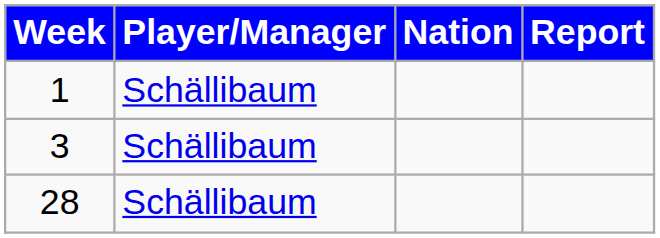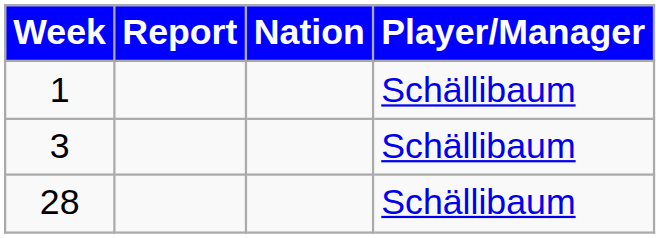 <table class=wikitable>
 <tr>
 <th style="background:#0000FF; color:white; text-align:center;">Week</th>
+<th style="background:#0000FF; color:white; text-align:center;">Report</th>
+<th style="background:#0000FF; color:white; text-align:center;">Nation</th>
 <th style="background:#0000FF; color:white; text-align:center;">Player/Manager</th>
-<th style="background:#0000FF; color:white; text-align:center;">Nation</th>
-<th style="background:#0000FF; color:white; text-align:center;">Report</th>
 </tr>
 <tr>
 <td style="text-align:center;">1</td>
+<td style="text-align:center;"></td>
+<td></td>
 <td><a href='#'>Schällibaum</a></td>
-<td></td>
-<td style="text-align:center;"></td>
 </tr>
 <tr>
 <td style="text-align:center;">3</td>
+<td style="text-align:center;"></td>
+<td></td>
 <td><a href='#'>Schällibaum</a></td>
-<td></td>
-<td style="text-align:center;"></td>
 </tr>
 <tr>
 <td style="text-align:center;">28</td>
+<td style="text-align:center;"></td>
+<td></td>
 <td><a href='#'>Schällibaum</a></td>
-<td></td>
-<td style="text-align:center;"></td>
 </tr>
 </table>
